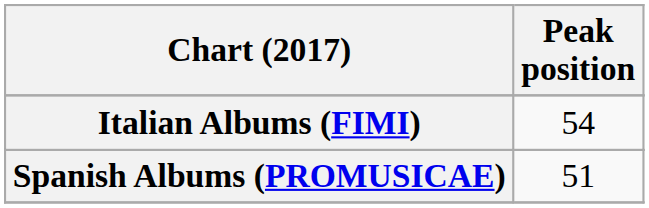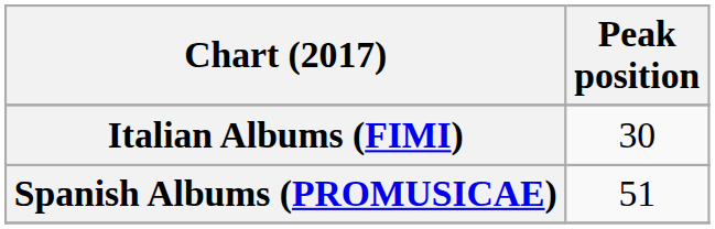 <table class="wikitable sortable plainrowheaders" style="text-align:center">
 <tr>
 <th scope="col">Chart (2017)</th>
 <th scope="col">Peak<br> position</th>
 </tr>
 <tr>
 </tr>
 <tr>
 </tr>
 <tr>
 </tr>
 <tr>
 </tr>
 <tr>
 </tr>
 <tr>
 </tr>
 <tr>
 </tr>
 <tr>
 <th scope="row">Italian Albums (<a href='#'>FIMI</a>)</th>
-<td>54</td>
+<td>30</td>
 </tr>
 <tr>
 </tr>
 <tr>
 </tr>
 <tr>
 <th scope="row">Spanish Albums (<a href='#'>PROMUSICAE</a>)</th>
 <td>51</td>
 </tr>
 <tr>
 </tr>
 </table>
